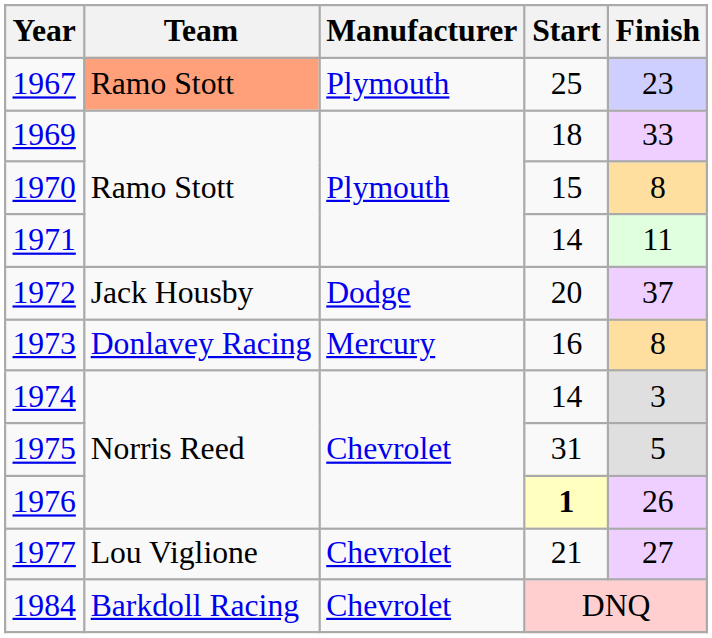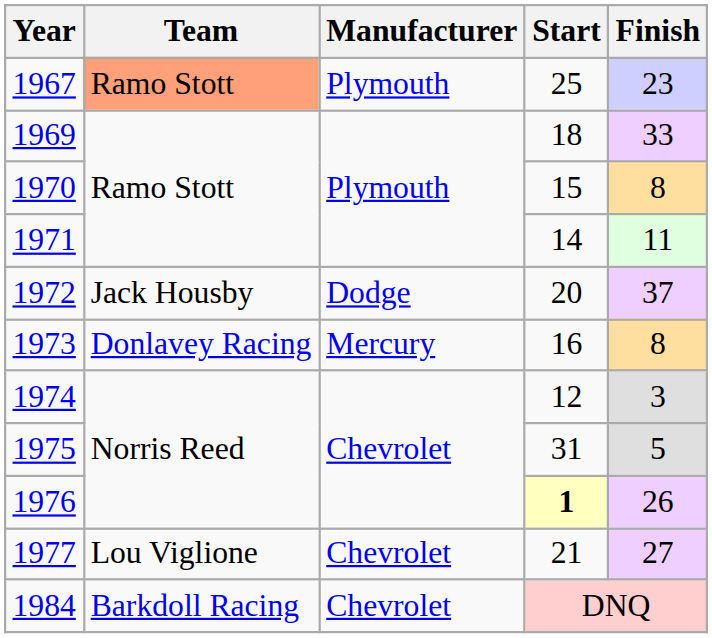 <table class="wikitable" style="font-size: 90%;">
 <tr>
 <th>Year</th>
 <th>Team</th>
 <th>Manufacturer</th>
 <th>Start</th>
 <th>Finish</th>
 </tr>
 <tr>
 <td><a href='#'>1967</a></td>
 <td style="background: lightsalmon;">Ramo Stott</td>
 <td><a href='#'>Plymouth</a></td>
 <td align=center>25</td>
 <td align=center style="background:#CFCFFF;">23</td>
 </tr>
 <tr>
 <td><a href='#'>1969</a></td>
 <td rowspan=3>Ramo Stott</td>
 <td rowspan=3><a href='#'>Plymouth</a></td>
 <td align=center>18</td>
 <td align=center style="background:#EFCFFF;">33</td>
 </tr>
 <tr>
 <td><a href='#'>1970</a></td>
 <td align=center>15</td>
 <td align=center style="background:#FFDF9F;">8</td>
 </tr>
 <tr>
 <td><a href='#'>1971</a></td>
 <td align=center>14</td>
 <td align=center style="background:#DFFFDF;">11</td>
 </tr>
 <tr>
 <td><a href='#'>1972</a></td>
 <td>Jack Housby</td>
 <td><a href='#'>Dodge</a></td>
 <td align=center>20</td>
 <td align=center style="background:#EFCFFF;">37</td>
 </tr>
 <tr>
 <td><a href='#'>1973</a></td>
 <td><a href='#'>Donlavey Racing</a></td>
 <td><a href='#'>Mercury</a></td>
 <td align=center>16</td>
 <td align=center style="background:#FFDF9F;">8</td>
 </tr>
 <tr>
 <td><a href='#'>1974</a></td>
 <td rowspan=3>Norris Reed</td>
 <td rowspan=3><a href='#'>Chevrolet</a></td>
-<td align=center>14</td>
+<td align=center>12</td>
 <td align=center style="background:#DFDFDF;">3</td>
 </tr>
 <tr>
 <td><a href='#'>1975</a></td>
 <td align=center>31</td>
 <td align=center style="background:#DFDFDF;">5</td>
 </tr>
 <tr>
 <td><a href='#'>1976</a></td>
 <td align=center style="background:#FFFFBF;"><strong>1</strong></td>
 <td align=center style="background:#EFCFFF;">26</td>
 </tr>
 <tr>
 <td><a href='#'>1977</a></td>
 <td>Lou Viglione</td>
 <td><a href='#'>Chevrolet</a></td>
 <td align=center>21</td>
 <td align=center style="background:#EFCFFF;">27</td>
 </tr>
 <tr>
 <td><a href='#'>1984</a></td>
 <td><a href='#'>Barkdoll Racing</a></td>
 <td><a href='#'>Chevrolet</a></td>
 <td align=center colspan=2 style="background:#FFCFCF;">DNQ</td>
 </tr>
 </table>
